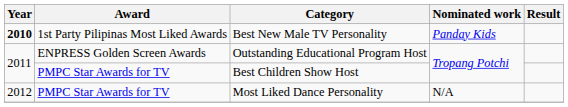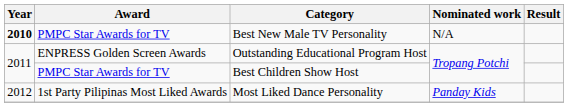 <table class="wikitable">
 <tr>
 <th>Year</th>
 <th>Award</th>
 <th>Category</th>
 <th>Nominated work</th>
 <th>Result</th>
 </tr>
 <tr>
 <td><strong>2010</strong></td>
-<td>1st Party Pilipinas Most Liked Awards</td>
+<td><a href='#'>PMPC Star Awards for TV</a></td>
 <td>Best New Male TV Personality</td>
-<td><em><a href='#'>Panday Kids</a></em></td>
+<td>N/A</td>
 <td></td>
 </tr>
 <tr>
 <td rowspan=2>2011</td>
 <td>ENPRESS Golden Screen Awards</td>
 <td>Outstanding Educational Program Host</td>
 <td rowspan=2><em><a href='#'>Tropang Potchi</a></em></td>
 <td></td>
 </tr>
 <tr>
 <td><a href='#'>PMPC Star Awards for TV</a></td>
 <td>Best Children Show Host</td>
 <td></td>
 </tr>
 <tr>
 <td>2012</td>
-<td><a href='#'>PMPC Star Awards for TV</a></td>
+<td>1st Party Pilipinas Most Liked Awards</td>
 <td>Most Liked Dance Personality</td>
-<td>N/A</td>
+<td><em><a href='#'>Panday Kids</a></em></td>
 <td></td>
 </tr>
 <tr>
 </tr>
 </table>
